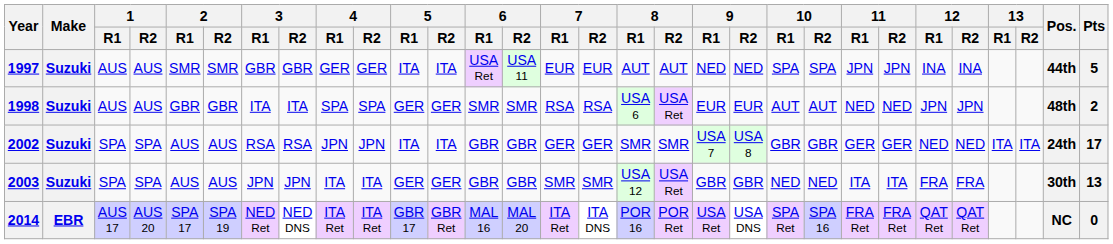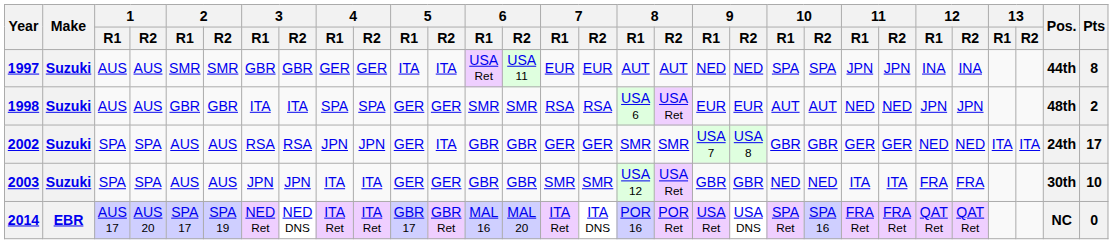 <table class="wikitable" style="text-align:center; font-size:90%">
 <tr>
 <th valign="middle" rowspan=2>Year</th>
 <th valign="middle" rowspan=2>Make</th>
 <th colspan=2>1</th>
 <th colspan=2>2</th>
 <th colspan=2>3</th>
 <th colspan=2>4</th>
 <th colspan=2>5</th>
 <th colspan=2>6</th>
 <th colspan=2>7</th>
 <th colspan=2>8</th>
 <th colspan=2>9</th>
 <th colspan=2>10</th>
 <th colspan=2>11</th>
 <th colspan=2>12</th>
 <th colspan=2>13</th>
 <th rowspan=2>Pos.</th>
 <th rowspan=2>Pts</th>
 </tr>
 <tr>
 <th>R1</th>
 <th>R2</th>
 <th>R1</th>
 <th>R2</th>
 <th>R1</th>
 <th>R2</th>
 <th>R1</th>
 <th>R2</th>
 <th>R1</th>
 <th>R2</th>
 <th>R1</th>
 <th>R2</th>
 <th>R1</th>
 <th>R2</th>
 <th>R1</th>
 <th>R2</th>
 <th>R1</th>
 <th>R2</th>
 <th>R1</th>
 <th>R2</th>
 <th>R1</th>
 <th>R2</th>
 <th>R1</th>
 <th>R2</th>
 <th>R1</th>
 <th>R2</th>
 </tr>
 <tr>
 <th><a href='#'>1997</a></th>
 <th><a href='#'>Suzuki</a></th>
 <td><a href='#'>AUS</a></td>
 <td><a href='#'>AUS</a></td>
 <td><a href='#'>SMR</a></td>
 <td><a href='#'>SMR</a></td>
 <td><a href='#'>GBR</a></td>
 <td><a href='#'>GBR</a></td>
 <td><a href='#'>GER</a></td>
 <td><a href='#'>GER</a></td>
 <td><a href='#'>ITA</a></td>
 <td><a href='#'>ITA</a></td>
 <td style="background:#EFCFFF;"><a href='#'>USA</a><br><small>Ret</small></td>
 <td style="background:#DFFFDF;"><a href='#'>USA</a><br><small>11</small></td>
 <td><a href='#'>EUR</a></td>
 <td><a href='#'>EUR</a></td>
 <td><a href='#'>AUT</a></td>
 <td><a href='#'>AUT</a></td>
 <td><a href='#'>NED</a></td>
 <td><a href='#'>NED</a></td>
 <td><a href='#'>SPA</a></td>
 <td><a href='#'>SPA</a></td>
 <td><a href='#'>JPN</a></td>
 <td><a href='#'>JPN</a></td>
 <td><a href='#'>INA</a></td>
 <td><a href='#'>INA</a></td>
 <td></td>
 <td></td>
 <th>44th</th>
-<th>5</th>
+<th>8</th>
 </tr>
 <tr>
 <th><a href='#'>1998</a></th>
 <th><a href='#'>Suzuki</a></th>
 <td><a href='#'>AUS</a></td>
 <td><a href='#'>AUS</a></td>
 <td><a href='#'>GBR</a></td>
 <td><a href='#'>GBR</a></td>
 <td><a href='#'>ITA</a></td>
 <td><a href='#'>ITA</a></td>
 <td><a href='#'>SPA</a></td>
 <td><a href='#'>SPA</a></td>
 <td><a href='#'>GER</a></td>
 <td><a href='#'>GER</a></td>
 <td><a href='#'>SMR</a></td>
 <td><a href='#'>SMR</a></td>
 <td><a href='#'>RSA</a></td>
 <td><a href='#'>RSA</a></td>
 <td style="background:#DFFFDF;"><a href='#'>USA</a><br><small>6</small></td>
 <td style="background:#EFCFFF;"><a href='#'>USA</a><br><small>Ret</small></td>
 <td><a href='#'>EUR</a></td>
 <td><a href='#'>EUR</a></td>
 <td><a href='#'>AUT</a></td>
 <td><a href='#'>AUT</a></td>
 <td><a href='#'>NED</a></td>
 <td><a href='#'>NED</a></td>
 <td><a href='#'>JPN</a></td>
 <td><a href='#'>JPN</a></td>
 <td></td>
 <td></td>
 <th>48th</th>
 <th>2</th>
 </tr>
 <tr>
 <th><a href='#'>2002</a></th>
 <th><a href='#'>Suzuki</a></th>
 <td><a href='#'>SPA</a></td>
 <td><a href='#'>SPA</a></td>
 <td><a href='#'>AUS</a></td>
 <td><a href='#'>AUS</a></td>
 <td><a href='#'>RSA</a></td>
 <td><a href='#'>RSA</a></td>
 <td><a href='#'>JPN</a></td>
 <td><a href='#'>JPN</a></td>
-<td><a href='#'>ITA</a></td>
+<td><a href='#'>GER</a></td>
 <td><a href='#'>ITA</a></td>
 <td><a href='#'>GBR</a></td>
 <td><a href='#'>GBR</a></td>
 <td><a href='#'>GER</a></td>
 <td><a href='#'>GER</a></td>
 <td><a href='#'>SMR</a></td>
 <td><a href='#'>SMR</a></td>
 <td style="background:#DFFFDF;"><a href='#'>USA</a><br><small>7</small></td>
 <td style="background:#DFFFDF;"><a href='#'>USA</a><br><small>8</small></td>
 <td><a href='#'>GBR</a></td>
 <td><a href='#'>GBR</a></td>
 <td><a href='#'>GER</a></td>
 <td><a href='#'>GER</a></td>
 <td><a href='#'>NED</a></td>
 <td><a href='#'>NED</a></td>
 <td><a href='#'>ITA</a></td>
 <td><a href='#'>ITA</a></td>
 <th>24th</th>
 <th>17</th>
 </tr>
 <tr>
 <th><a href='#'>2003</a></th>
 <th><a href='#'>Suzuki</a></th>
 <td><a href='#'>SPA</a></td>
 <td><a href='#'>SPA</a></td>
 <td><a href='#'>AUS</a></td>
 <td><a href='#'>AUS</a></td>
 <td><a href='#'>JPN</a></td>
 <td><a href='#'>JPN</a></td>
 <td><a href='#'>ITA</a></td>
 <td><a href='#'>ITA</a></td>
 <td><a href='#'>GER</a></td>
 <td><a href='#'>GER</a></td>
 <td><a href='#'>GBR</a></td>
 <td><a href='#'>GBR</a></td>
 <td><a href='#'>SMR</a></td>
 <td><a href='#'>SMR</a></td>
 <td style="background:#DFFFDF;"><a href='#'>USA</a><br><small>12</small></td>
 <td style="background:#EFCFFF;"><a href='#'>USA</a><br><small>Ret</small></td>
 <td><a href='#'>GBR</a></td>
 <td><a href='#'>GBR</a></td>
 <td><a href='#'>NED</a></td>
 <td><a href='#'>NED</a></td>
 <td><a href='#'>ITA</a></td>
 <td><a href='#'>ITA</a></td>
 <td><a href='#'>FRA</a></td>
 <td><a href='#'>FRA</a></td>
 <td></td>
 <td></td>
 <th>30th</th>
-<th>13</th>
+<th>10</th>
 </tr>
 <tr>
 <th><a href='#'>2014</a></th>
 <th><a href='#'>EBR</a></th>
 <td style="background:#CFCFFF;"><a href='#'>AUS</a><br><small>17</small></td>
 <td style="background:#CFCFFF;"><a href='#'>AUS</a><br><small>20</small></td>
 <td style="background:#CFCFFF;"><a href='#'>SPA</a><br><small>17</small></td>
 <td style="background:#CFCFFF;"><a href='#'>SPA</a><br><small>19</small></td>
 <td style="background:#EFCFFF;"><a href='#'>NED</a><br><small>Ret</small></td>
 <td style="background:#FFFFFF;"><a href='#'>NED</a><br><small>DNS</small></td>
 <td style="background:#EFCFFF;"><a href='#'>ITA</a><br><small>Ret</small></td>
 <td style="background:#EFCFFF;"><a href='#'>ITA</a><br><small>Ret</small></td>
 <td style="background:#CFCFFF;"><a href='#'>GBR</a><br><small>17</small></td>
 <td style="background:#EFCFFF;"><a href='#'>GBR</a><br><small>Ret</small></td>
 <td style="background:#CFCFFF;"><a href='#'>MAL</a><br><small>16</small></td>
 <td style="background:#CFCFFF;"><a href='#'>MAL</a><br><small>20</small></td>
 <td style="background:#EFCFFF;"><a href='#'>ITA</a><br><small>Ret</small></td>
 <td style="background:#FFFFFF;"><a href='#'>ITA</a><br><small>DNS</small></td>
 <td style="background:#CFCFFF;"><a href='#'>POR</a><br><small>16</small></td>
 <td style="background:#EFCFFF;"><a href='#'>POR</a><br><small>Ret</small></td>
 <td style="background:#EFCFFF;"><a href='#'>USA</a><br><small>Ret</small></td>
 <td style="background:#FFFFFF;"><a href='#'>USA</a><br><small>DNS</small></td>
 <td style="background:#EFCFFF;"><a href='#'>SPA</a><br><small>Ret</small></td>
 <td style="background:#CFCFFF;"><a href='#'>SPA</a><br><small>16</small></td>
 <td style="background:#EFCFFF;"><a href='#'>FRA</a><br><small>Ret</small></td>
 <td style="background:#EFCFFF;"><a href='#'>FRA</a><br><small>Ret</small></td>
 <td style="background:#EFCFFF;"><a href='#'>QAT</a><br><small>Ret</small></td>
 <td style="background:#EFCFFF;"><a href='#'>QAT</a><br><small>Ret</small></td>
 <td></td>
 <td></td>
 <th>NC</th>
 <th>0</th>
 </tr>
 </table>
